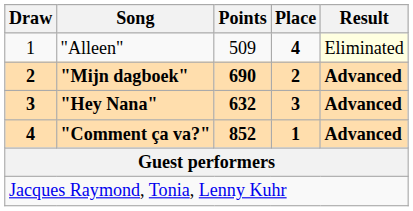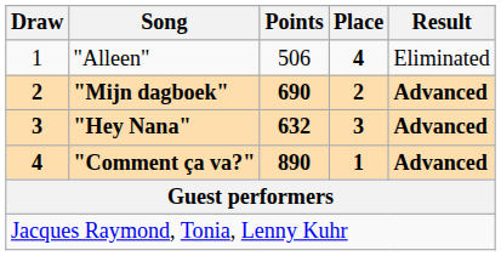 <table class="sortable wikitable" style="margin: 1em auto 1em auto; text-align:center;">
 <tr bgcolor="#CCCCCC">
 <th>Draw</th>
 <th>Song</th>
 <th>Points</th>
 <th>Place</th>
 <th>Result</th>
 </tr>
 <tr>
 <td>1</td>
 <td style="text-align:left;">"Alleen"</td>
-<td>509</td>
+<td>506</td>
 <td><strong>4</strong></td>
-<td style="background: lightyellow; text-align:left;">Eliminated</td>
+<td style="text-align:left;">Eliminated</td>
 </tr>
 <tr style="font-weight:bold; background:navajowhite;">
 <td>2</td>
 <td style="text-align:left;">"Mijn dagboek"</td>
 <td>690</td>
 <td>2</td>
 <td style="text-align:left;">Advanced</td>
 </tr>
 <tr style="font-weight:bold; background:navajowhite;">
 <td>3</td>
 <td style="text-align:left;">"Hey Nana"</td>
 <td>632</td>
 <td>3</td>
 <td style="text-align:left;">Advanced</td>
 </tr>
 <tr style="font-weight:bold; background:navajowhite;">
 <td>4</td>
 <td style="text-align:left;">"Comment ça va?"</td>
-<td>852</td>
+<td>890</td>
 <td>1</td>
 <td style="text-align:left;">Advanced</td>
 </tr>
 <tr>
 <th colspan="5">Guest performers</th>
 </tr>
 <tr>
 <td colspan="5" style="text-align:left;"><a href='#'>Jacques Raymond</a>, <a href='#'>Tonia</a>, <a href='#'>Lenny Kuhr</a></td>
 </tr>
 </table>
